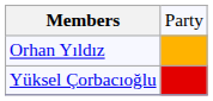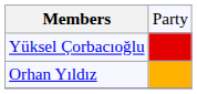 <table class=wikitable style="border:1px solid #8888aa; background-color:#f7f8ff; padding:0px; font-size:90%;">
 <tr>
 <th>Members</th>
 <td>Party</td>
 </tr>
 <tr>
+<td><a href='#'>Yüksel Çorbacıoğlu</a></td>
+<td style="background: #e30000"></td>
+</tr>
+<tr>
 <td><a href='#'>Orhan Yıldız</a></td>
 <td style="background: #ffb300"></td>
 </tr>
 <tr>
-<td><a href='#'>Yüksel Çorbacıoğlu</a></td>
-<td style="background: #e30000"></td>
-</tr>
-<tr>
 </tr>
 </table>
